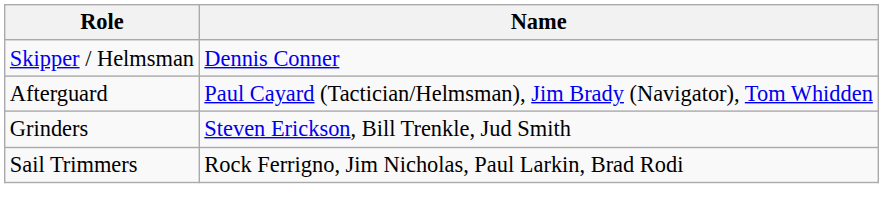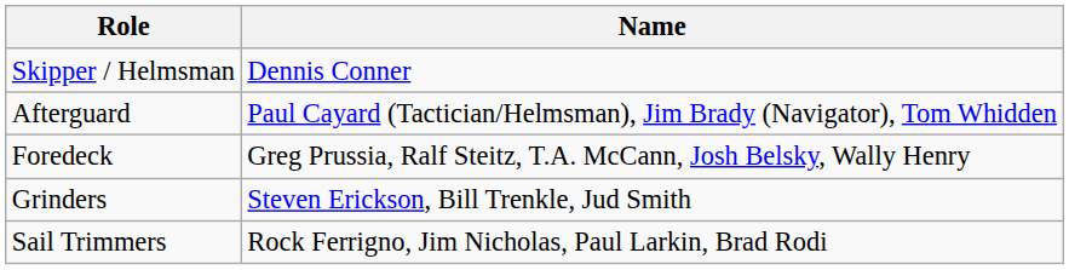 <table class="wikitable">
 <tr>
 <th>Role</th>
 <th>Name</th>
 </tr>
 <tr>
 <td><a href='#'>Skipper</a> / Helmsman</td>
 <td><a href='#'>Dennis Conner</a></td>
 </tr>
 <tr>
 <td>Afterguard</td>
 <td><a href='#'>Paul Cayard</a> (Tactician/Helmsman), <a href='#'>Jim Brady</a> (Navigator), <a href='#'>Tom Whidden</a></td>
 </tr>
 <tr>
+<td>Foredeck</td>
+<td>Greg Prussia, Ralf Steitz, T.A. McCann, <a href='#'>Josh Belsky</a>, Wally Henry</td>
+</tr>
+<tr>
 <td>Grinders</td>
 <td><a href='#'>Steven Erickson</a>, Bill Trenkle, Jud Smith</td>
 </tr>
 <tr>
 <td>Sail Trimmers</td>
 <td>Rock Ferrigno, Jim Nicholas, Paul Larkin, Brad Rodi</td>
 </tr>
 </table>
